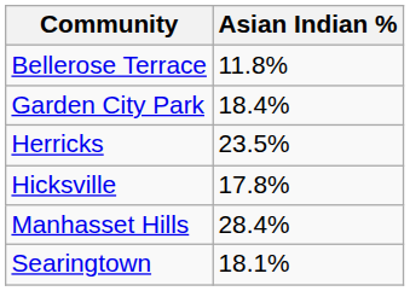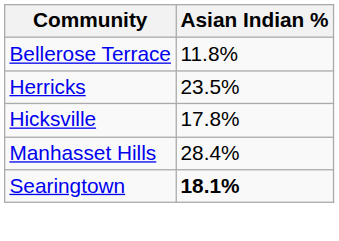 <table class="wikitable sortable static-row-numbers static-row-header-text col2center col5center hover-highlight" "style="font-size: 90%">
 <tr>
 <th>Community</th>
 <th>Asian Indian %</th>
 </tr>
 <tr>
 <td><a href='#'>Bellerose Terrace</a></td>
 <td>11.8%</td>
-</tr>
-<tr>
-<td><a href='#'>Garden City Park</a></td>
-<td>18.4%</td>
 </tr>
 <tr>
 <td><a href='#'>Herricks</a></td>
 <td>23.5%</td>
 </tr>
 <tr>
 <td><a href='#'>Hicksville</a></td>
 <td>17.8%</td>
 </tr>
 <tr>
 <td><a href='#'>Manhasset Hills</a></td>
 <td>28.4%</td>
 </tr>
 <tr>
 <td><a href='#'>Searingtown</a></td>
-<td>18.1%</td>
+<td><strong>18.1%</strong></td>
 </tr>
 </table>
